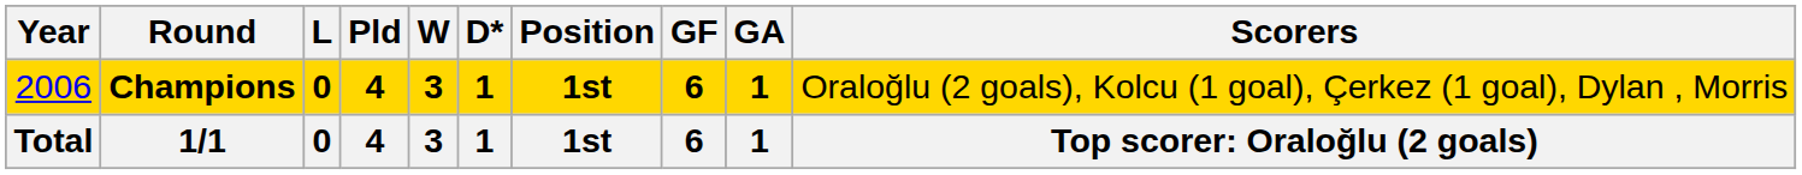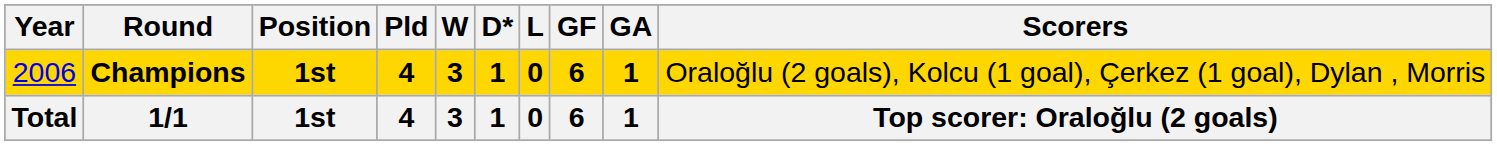 <table class="wikitable" style="text-align:center;">
 <tr>
 <th>Year</th>
 <th>Round</th>
-<th abbr="Lost">L</th>
+<th>Position</th>
 <th abbr="Played">Pld</th>
 <th abbr="Won">W</th>
 <th abbr="Drawn">D*</th>
-<th>Position</th>
+<th abbr="Lost">L</th>
 <th abbr="Goals for">GF</th>
 <th abbr="Goals against">GA</th>
 <th>Scorers</th>
 </tr>
 <tr style="background:gold">
 <td> <a href='#'>2006</a></td>
 <td><strong>Champions</strong></td>
-<td><strong>0</strong></td>
+<td><strong>1st</strong></td>
 <td><strong>4</strong></td>
 <td><strong>3</strong></td>
 <td><strong>1</strong></td>
-<td><strong>1st</strong></td>
+<td><strong>0</strong></td>
 <td><strong>6</strong></td>
 <td><strong>1</strong></td>
 <td>Oraloğlu (2 goals), Kolcu (1 goal), Çerkez (1 goal), Dylan , Morris </td>
 </tr>
 <tr>
 <th><strong>Total</strong></th>
 <th><strong>1/1</strong></th>
-<th><strong>0</strong></th>
+<th><strong>1st</strong></th>
 <th><strong>4</strong></th>
 <th><strong>3</strong></th>
 <th><strong>1</strong></th>
-<th><strong>1st</strong></th>
+<th><strong>0</strong></th>
 <th><strong>6</strong></th>
 <th><strong>1</strong></th>
 <th><strong>Top scorer:</strong> Oraloğlu (2 goals)</th>
 </tr>
 </table>
